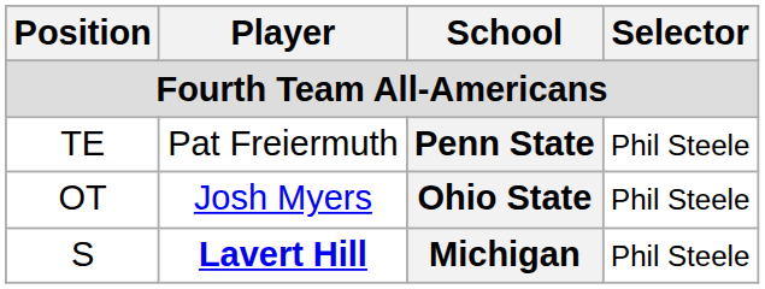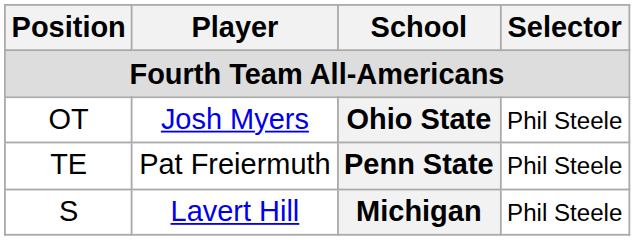 <table class="wikitable">
 <tr>
 <th>Position</th>
 <th>Player</th>
 <th>School</th>
 <th>Selector</th>
 </tr>
 <tr>
 <td colspan="4" style="text-align:center; background:#ddd;"><strong>Fourth Team All-Americans</strong></td>
 </tr>
 <tr style="text-align:center;">
+<td style="background:white">OT</td>
+<td style="background:white"><a href='#'>Josh Myers</a></td>
+<th style=>Ohio State</th>
+<td style="background:white"><small>Phil Steele</small></td>
+</tr>
+<tr style="text-align:center;">
 <td style="background:white">TE</td>
 <td style="background:white">Pat Freiermuth</td>
 <th style=>Penn State</th>
 <td style="background:white"><small>Phil Steele</small></td>
 </tr>
 <tr style="text-align:center;">
-<td style="background:white">OT</td>
-<td style="background:white"><a href='#'>Josh Myers</a></td>
-<th style=>Ohio State</th>
-<td style="background:white"><small>Phil Steele</small></td>
-</tr>
-<tr style="text-align:center;">
 <td style="background:white">S</td>
-<td style="background:white"><strong><a href='#'>Lavert Hill</a></strong></td>
+<td style="background:white"><a href='#'>Lavert Hill</a></td>
 <th style=>Michigan</th>
 <td style="background:white"><small>Phil Steele</small></td>
 </tr>
 </table>
